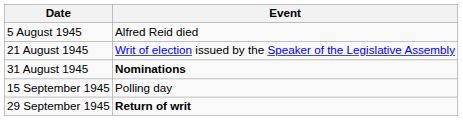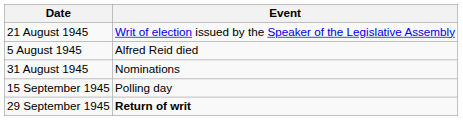 <table class="wikitable">
 <tr>
 <th>Date</th>
 <th>Event</th>
 </tr>
 <tr>
+<td>21 August 1945</td>
+<td><a href='#'>Writ of election</a> issued by the <a href='#'>Speaker of the Legislative Assembly</a></td>
+</tr>
+<tr>
 <td>5 August 1945</td>
 <td>Alfred Reid died</td>
 </tr>
 <tr>
-<td>21 August 1945</td>
-<td><a href='#'>Writ of election</a> issued by the <a href='#'>Speaker of the Legislative Assembly</a></td>
-</tr>
-<tr>
 <td>31 August 1945</td>
-<td><strong>Nominations</strong></td>
+<td>Nominations</td>
 </tr>
 <tr>
 <td>15 September 1945</td>
 <td>Polling day</td>
 </tr>
 <tr>
 <td>29 September 1945</td>
 <td><strong>Return of writ</strong></td>
 </tr>
 </table>
